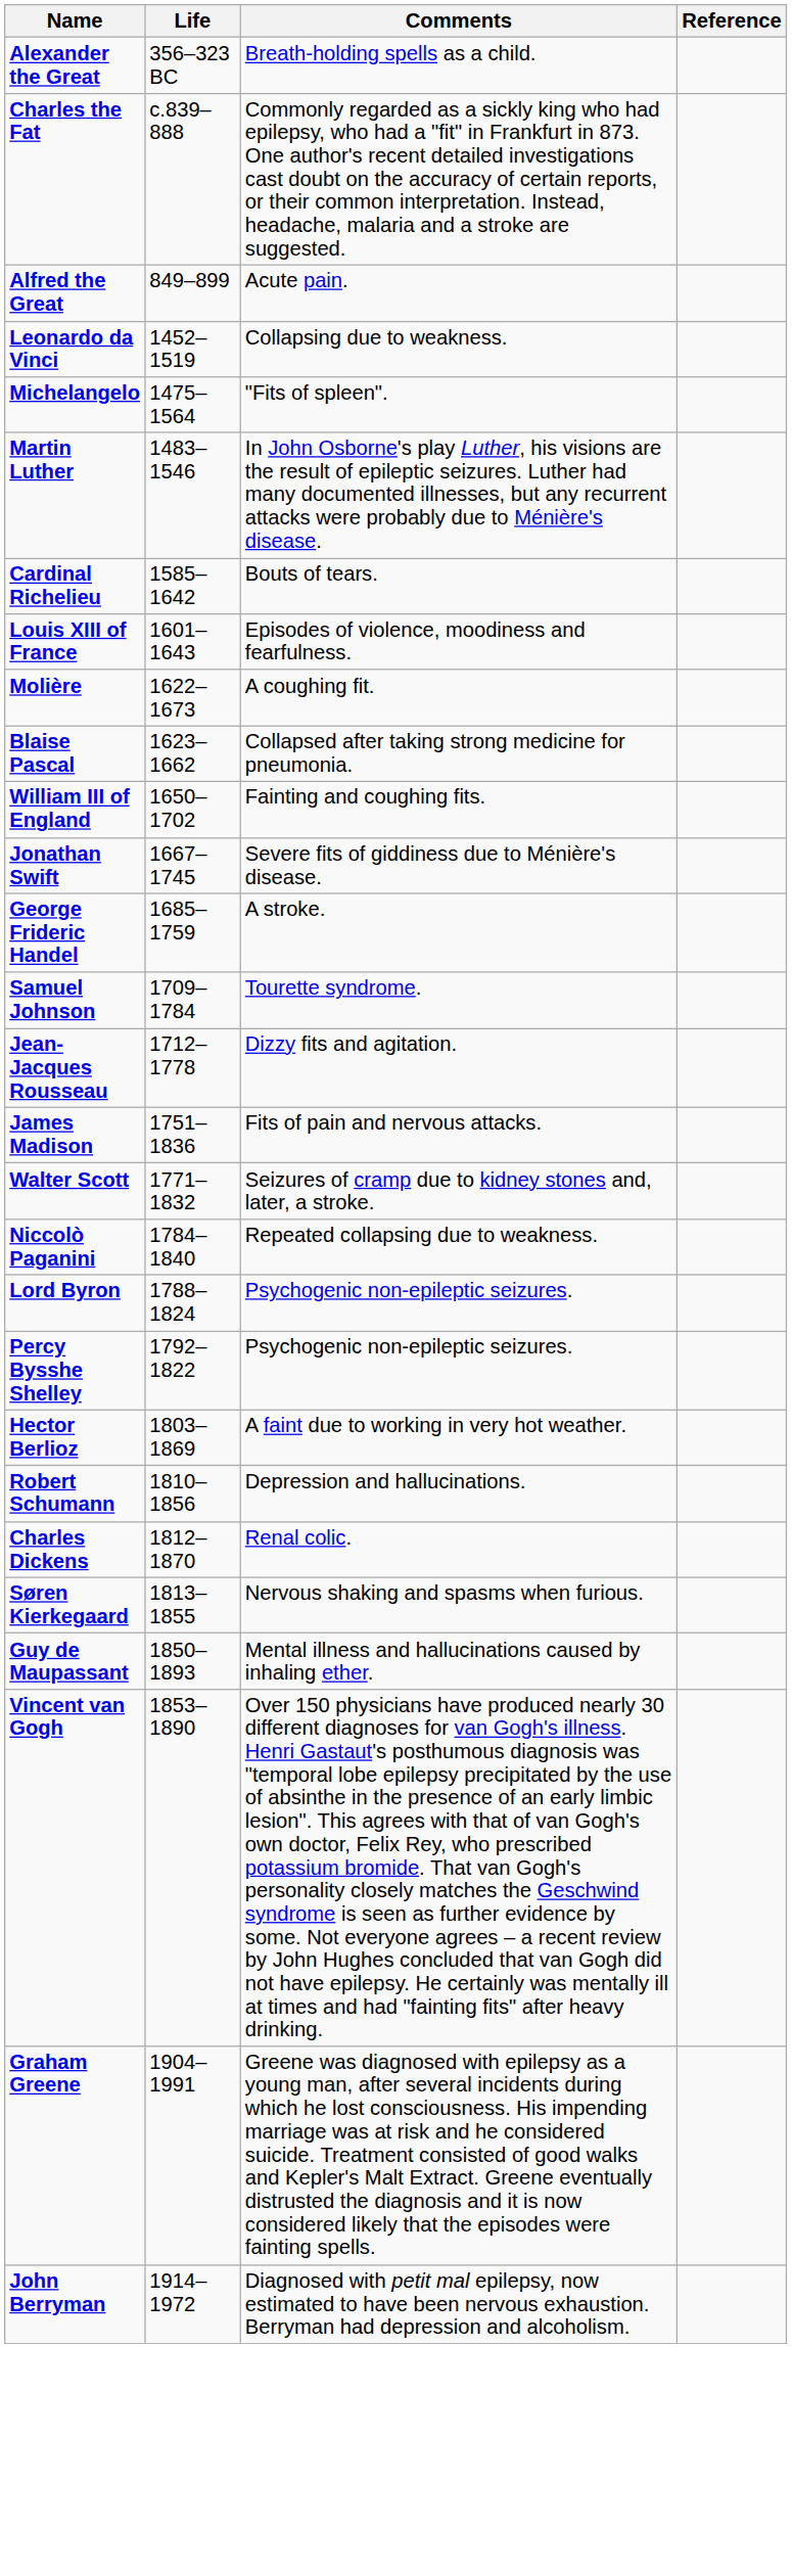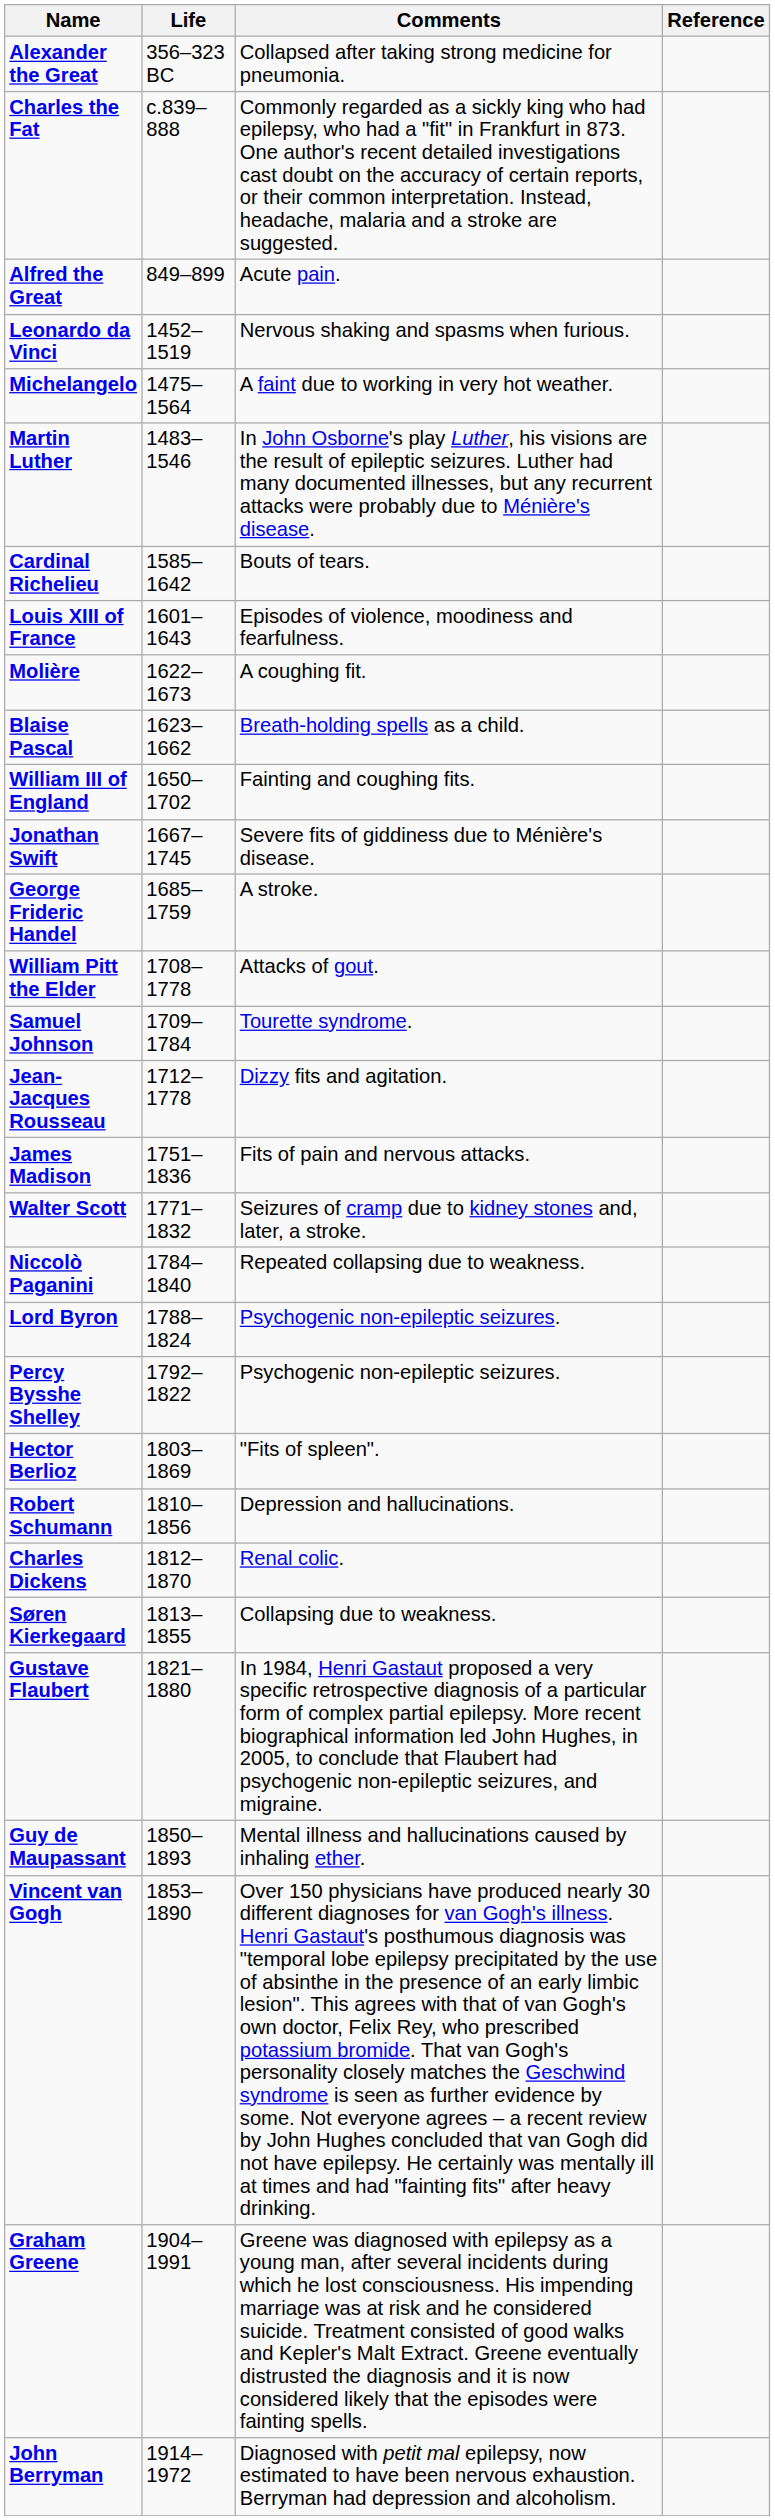 <table class=wikitable>
 <tr>
 <th style="width:17%;">Name</th>
 <th style="width:13%;">Life</th>
 <th style="width:65%;">Comments</th>
 <th style="width:5%;">Reference</th>
 </tr>
 <tr valign="top">
 <td><strong><a href='#'>Alexander the Great</a></strong></td>
 <td>356–323 BC</td>
-<td><a href='#'>Breath-holding spells</a> as a child.</td>
+<td>Collapsed after taking strong medicine for pneumonia.</td>
 <td></td>
 </tr>
 <tr valign="top">
 <td><strong><a href='#'>Charles the Fat</a></strong></td>
 <td>c.839–888</td>
 <td>Commonly regarded as a sickly king who had epilepsy, who had a "fit" in Frankfurt in 873. One author's recent detailed investigations cast doubt on the accuracy of certain reports, or their common interpretation. Instead, headache, malaria and a stroke are suggested.</td>
 <td></td>
 </tr>
 <tr valign="top">
 <td><strong><a href='#'>Alfred the Great</a></strong></td>
 <td>849–899</td>
 <td>Acute <a href='#'>pain</a>.</td>
 <td></td>
 </tr>
 <tr valign="top">
 <td><strong><a href='#'>Leonardo da Vinci</a></strong></td>
 <td>1452–1519</td>
-<td>Collapsing due to weakness.</td>
+<td>Nervous shaking and spasms when furious.</td>
 <td></td>
 </tr>
 <tr valign="top">
 <td><strong><a href='#'>Michelangelo</a></strong></td>
 <td>1475–1564</td>
-<td>"Fits of spleen".</td>
+<td>A <a href='#'>faint</a> due to working in very hot weather.</td>
 <td></td>
 </tr>
 <tr valign="top">
 <td><strong><a href='#'>Martin Luther</a></strong></td>
 <td>1483–1546</td>
 <td>In <a href='#'>John Osborne</a>'s play <em><a href='#'>Luther</a></em>, his visions are the result of epileptic seizures. Luther had many documented illnesses, but any recurrent attacks were probably due to <a href='#'>Ménière's disease</a>.</td>
 <td></td>
 </tr>
 <tr valign="top">
 <td><strong><a href='#'>Cardinal Richelieu</a></strong></td>
 <td>1585–1642</td>
 <td>Bouts of tears.</td>
 <td></td>
 </tr>
 <tr valign="top">
 <td><strong><a href='#'>Louis XIII of France</a></strong></td>
 <td>1601–1643</td>
 <td>Episodes of violence, moodiness and fearfulness.</td>
 <td></td>
 </tr>
 <tr valign="top">
 <td><strong><a href='#'>Molière</a></strong></td>
 <td>1622–1673</td>
 <td>A coughing fit.</td>
 <td></td>
 </tr>
 <tr valign="top">
 <td><strong><a href='#'>Blaise Pascal</a></strong></td>
 <td>1623–1662</td>
-<td>Collapsed after taking strong medicine for pneumonia.</td>
+<td><a href='#'>Breath-holding spells</a> as a child.</td>
 <td></td>
 </tr>
 <tr valign="top">
 <td><strong><a href='#'>William III of England</a></strong></td>
 <td>1650–1702</td>
 <td>Fainting and coughing fits.</td>
 <td></td>
 </tr>
 <tr valign="top">
 <td><strong><a href='#'>Jonathan Swift</a></strong></td>
 <td>1667–1745</td>
 <td>Severe fits of giddiness due to Ménière's disease.</td>
 <td></td>
 </tr>
 <tr valign="top">
 <td><strong><a href='#'>George Frideric Handel</a></strong></td>
 <td>1685–1759</td>
 <td>A stroke.</td>
+<td></td>
+</tr>
+<tr valign="top">
+<td><strong><a href='#'>William Pitt the Elder</a></strong></td>
+<td>1708–1778</td>
+<td>Attacks of <a href='#'>gout</a>.</td>
 <td></td>
 </tr>
 <tr valign="top">
 <td><strong><a href='#'>Samuel Johnson</a></strong></td>
 <td>1709–1784</td>
 <td><a href='#'>Tourette syndrome</a>.</td>
 <td></td>
 </tr>
 <tr valign="top">
 <td><strong><a href='#'>Jean-Jacques Rousseau</a></strong></td>
 <td>1712–1778</td>
 <td><a href='#'>Dizzy</a> fits and agitation.</td>
 <td></td>
 </tr>
 <tr valign="top">
 <td><strong><a href='#'>James Madison</a></strong></td>
 <td>1751–1836</td>
 <td>Fits of pain and nervous attacks.</td>
 <td></td>
 </tr>
 <tr valign="top">
 <td><strong><a href='#'>Walter Scott</a></strong></td>
 <td>1771–1832</td>
 <td>Seizures of <a href='#'>cramp</a> due to <a href='#'>kidney stones</a> and, later, a stroke.</td>
 <td></td>
 </tr>
 <tr valign="top">
 <td><strong><a href='#'>Niccolò Paganini</a></strong></td>
 <td>1784–1840</td>
 <td>Repeated collapsing due to weakness.</td>
 <td></td>
 </tr>
 <tr valign="top">
 <td><strong><a href='#'>Lord Byron</a></strong></td>
 <td>1788–1824</td>
 <td><a href='#'>Psychogenic non-epileptic seizures</a>.</td>
 <td></td>
 </tr>
 <tr valign="top">
 <td><strong><a href='#'>Percy Bysshe Shelley</a></strong></td>
 <td>1792–1822</td>
 <td>Psychogenic non-epileptic seizures.</td>
 <td></td>
 </tr>
 <tr valign="top">
 <td><strong><a href='#'>Hector Berlioz</a></strong></td>
 <td>1803–1869</td>
-<td>A <a href='#'>faint</a> due to working in very hot weather.</td>
+<td>"Fits of spleen".</td>
 <td></td>
 </tr>
 <tr valign="top">
 <td><strong><a href='#'>Robert Schumann</a></strong></td>
 <td>1810–1856</td>
 <td>Depression and hallucinations.</td>
 <td></td>
 </tr>
 <tr valign="top">
 <td><strong><a href='#'>Charles Dickens</a></strong></td>
 <td>1812–1870</td>
 <td><a href='#'>Renal colic</a>.</td>
 <td></td>
 </tr>
 <tr valign="top">
 <td><strong><a href='#'>Søren Kierkegaard</a></strong></td>
 <td>1813–1855</td>
-<td>Nervous shaking and spasms when furious.</td>
+<td>Collapsing due to weakness.</td>
+<td></td>
+</tr>
+<tr valign="top">
+<td><strong><a href='#'>Gustave Flaubert</a></strong></td>
+<td>1821–1880</td>
+<td>In 1984, <a href='#'>Henri Gastaut</a> proposed a very specific retrospective diagnosis of a particular form of complex partial epilepsy. More recent biographical information led John Hughes, in 2005, to conclude that Flaubert had psychogenic non-epileptic seizures, and migraine.</td>
 <td></td>
 </tr>
 <tr valign="top">
 <td><strong><a href='#'>Guy de Maupassant</a></strong></td>
 <td>1850–1893</td>
 <td>Mental illness and hallucinations caused by inhaling <a href='#'>ether</a>.</td>
 <td></td>
 </tr>
 <tr valign="top">
 <td><strong><a href='#'>Vincent van Gogh</a></strong></td>
 <td>1853–1890</td>
 <td>Over 150 physicians have produced nearly 30 different diagnoses for <a href='#'>van Gogh's illness</a>. <a href='#'>Henri Gastaut</a>'s posthumous diagnosis was "temporal lobe epilepsy precipitated by the use of absinthe in the presence of an early limbic lesion". This agrees with that of van Gogh's own doctor, Felix Rey, who prescribed <a href='#'>potassium bromide</a>. That van Gogh's personality closely matches the <a href='#'>Geschwind syndrome</a> is seen as further evidence by some. Not everyone agrees – a recent review by John Hughes concluded that van Gogh did not have epilepsy. He certainly was mentally ill at times and had "fainting fits" after heavy drinking.</td>
 <td></td>
 </tr>
 <tr valign="top">
 <td><strong><a href='#'>Graham Greene</a></strong></td>
 <td>1904–1991</td>
 <td>Greene was diagnosed with epilepsy as a young man, after several incidents during which he lost consciousness. His impending marriage was at risk and he considered suicide. Treatment consisted of good walks and Kepler's Malt Extract. Greene eventually distrusted the diagnosis and it is now considered likely that the episodes were fainting spells.</td>
 <td></td>
 </tr>
 <tr valign="top">
 <td><strong><a href='#'>John Berryman</a></strong></td>
 <td>1914–1972</td>
 <td>Diagnosed with <em>petit mal</em> epilepsy, now estimated to have been nervous exhaustion. Berryman had depression and alcoholism.</td>
 <td></td>
 </tr>
 </table>
